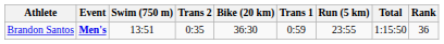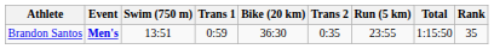 <table class="wikitable" border="1" style="font-size:90%">
 <tr>
 <th>Athlete</th>
 <th>Event</th>
 <th>Swim (750 m)</th>
+<th>Trans 1</th>
+<th>Bike (20 km)</th>
 <th>Trans 2</th>
-<th>Bike (20 km)</th>
-<th>Trans 1</th>
 <th>Run (5 km)</th>
 <th>Total</th>
 <th>Rank</th>
 </tr>
 <tr align=center>
 <td align=left><a href='#'>Brandon Santos</a></td>
 <td align=left><strong><a href='#'>Men's</a></strong></td>
 <td>13:51</td>
+<td>0:59</td>
+<td>36:30</td>
 <td>0:35</td>
-<td>36:30</td>
-<td>0:59</td>
 <td>23:55</td>
 <td>1:15:50</td>
-<td>36</td>
+<td>35</td>
 </tr>
 </table>
